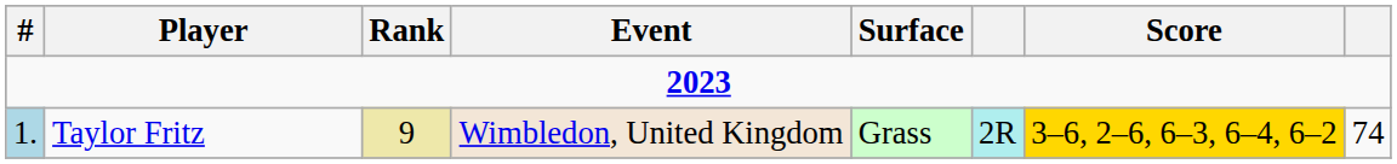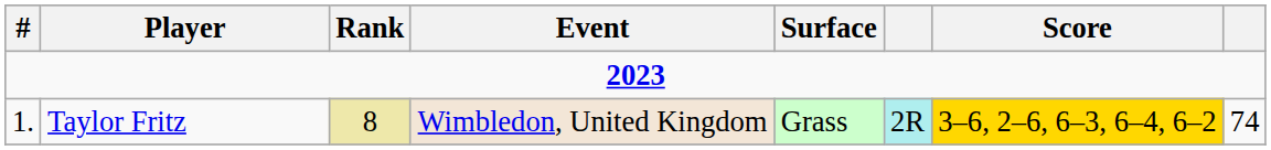 <table class="wikitable sortable nowrap">
 <tr>
 <th>#</th>
 <th width=150>Player</th>
 <th>Rank</th>
 <th>Event</th>
 <th>Surface</th>
 <th></th>
 <th class=unsortable>Score</th>
 <th></th>
 </tr>
 <tr>
 <td colspan=8 style=text-align:center><strong><a href='#'>2023</a></strong></td>
 </tr>
 <tr>
-<td style="background: lightblue;">1.</td>
+<td>1.</td>
 <td> <a href='#'>Taylor Fritz</a></td>
-<td align=center bgcolor=eee8aa>9</td>
+<td align=center bgcolor=eee8aa>8</td>
 <td bgcolor=f3e6d7><a href='#'>Wimbledon</a>, United Kingdom</td>
 <td bgcolor=ccffcc>Grass</td>
 <td bgcolor=afeeee>2R</td>
 <td style="background: gold;">3–6, 2–6, 6–3, 6–4, 6–2</td>
 <td align=center>74</td>
 </tr>
 </table>
